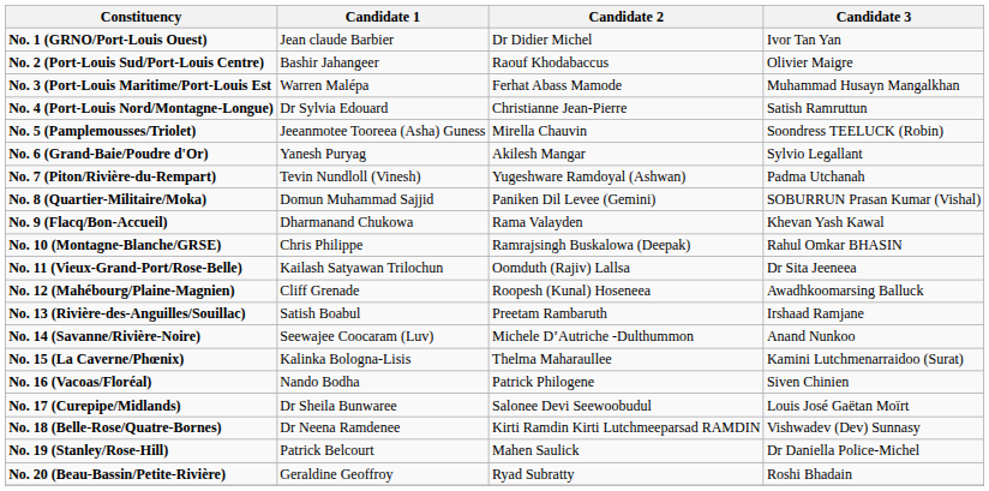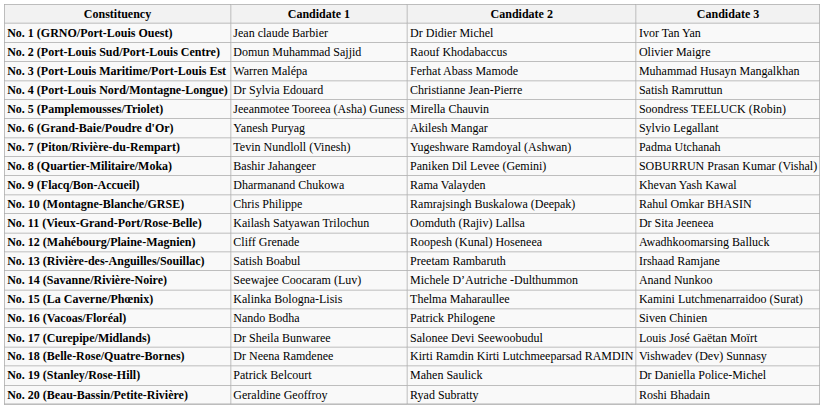 <table class="wikitable">
 <tr>
 <th><strong>Constituency</strong></th>
 <th>Candidate 1</th>
 <th>Candidate 2</th>
 <th>Candidate 3</th>
 </tr>
 <tr>
 <td><strong>No. 1 (GRNO/Port-Louis Ouest)</strong></td>
 <td>Jean claude Barbier</td>
 <td>Dr Didier Michel</td>
 <td>Ivor Tan Yan</td>
 </tr>
 <tr>
 <td><strong>No. 2 (Port-Louis Sud/Port-Louis Centre)</strong></td>
-<td>Bashir Jahangeer</td>
+<td>Domun Muhammad Sajjid</td>
 <td>Raouf Khodabaccus</td>
 <td>Olivier Maigre</td>
 </tr>
 <tr>
 <td><strong>No. 3 (Port-Louis Maritime/Port-Louis Est</strong></td>
 <td>Warren Malépa</td>
 <td>Ferhat Abass Mamode</td>
 <td>Muhammad Husayn Mangalkhan</td>
 </tr>
 <tr>
 <td><strong>No. 4 (Port-Louis Nord/Montagne-Longue)</strong></td>
 <td>Dr Sylvia Edouard</td>
 <td>Christianne Jean-Pierre</td>
 <td>Satish Ramruttun</td>
 </tr>
 <tr>
 <td><strong>No. 5 (Pamplemousses/Triolet)</strong></td>
 <td>Jeeanmotee Tooreea (Asha) Guness</td>
 <td>Mirella Chauvin</td>
 <td>Soondress TEELUCK (Robin)</td>
 </tr>
 <tr>
 <td><strong>No. 6 (Grand-Baie/Poudre d'Or)</strong></td>
 <td>Yanesh Puryag</td>
 <td>Akilesh Mangar</td>
 <td>Sylvio Legallant</td>
 </tr>
 <tr>
 <td><strong>No. 7 (Piton/Rivière-du-Rempart)</strong></td>
 <td>Tevin Nundloll (Vinesh)</td>
 <td>Yugeshware Ramdoyal (Ashwan)</td>
 <td>Padma Utchanah</td>
 </tr>
 <tr>
 <td><strong>No. 8 (Quartier-Militaire/Moka)</strong></td>
-<td>Domun Muhammad Sajjid</td>
+<td>Bashir Jahangeer</td>
 <td>Paniken Dil Levee (Gemini)</td>
 <td>SOBURRUN Prasan Kumar (Vishal)</td>
 </tr>
 <tr>
 <td><strong>No. 9 (Flacq/Bon-Accueil)</strong></td>
 <td>Dharmanand Chukowa</td>
 <td>Rama Valayden</td>
 <td>Khevan Yash Kawal</td>
 </tr>
 <tr>
 <td><strong>No. 10 (Montagne-Blanche/GRSE)</strong></td>
 <td>Chris Philippe</td>
 <td>Ramrajsingh Buskalowa (Deepak)</td>
 <td>Rahul Omkar BHASIN</td>
 </tr>
 <tr>
 <td><strong>No. 11 (Vieux-Grand-Port/Rose-Belle)</strong></td>
 <td>Kailash Satyawan Trilochun</td>
 <td>Oomduth (Rajiv) Lallsa</td>
 <td>Dr Sita Jeeneea</td>
 </tr>
 <tr>
 <td><strong>No. 12 (Mahébourg/Plaine-Magnien)</strong></td>
 <td>Cliff Grenade</td>
 <td>Roopesh (Kunal) Hoseneea</td>
 <td>Awadhkoomarsing Balluck</td>
 </tr>
 <tr>
 <td><strong>No. 13 (Rivière-des-Anguilles/Souillac)</strong></td>
 <td>Satish Boabul</td>
 <td>Preetam Rambaruth</td>
 <td>Irshaad Ramjane</td>
 </tr>
 <tr>
 <td><strong>No. 14 (Savanne/Rivière-Noire)</strong></td>
 <td>Seewajee Coocaram (Luv)</td>
 <td>Michele D’Autriche -Dulthummon</td>
 <td>Anand Nunkoo</td>
 </tr>
 <tr>
 <td><strong>No. 15 (La Caverne/Phœnix)</strong></td>
 <td>Kalinka Bologna-Lisis</td>
 <td>Thelma Maharaullee</td>
 <td>Kamini Lutchmenarraidoo (Surat)</td>
 </tr>
 <tr>
 <td><strong>No. 16 (Vacoas/Floréal)</strong></td>
 <td>Nando Bodha</td>
 <td>Patrick Philogene</td>
 <td>Siven Chinien</td>
 </tr>
 <tr>
 <td><strong>No. 17 (Curepipe/Midlands)</strong></td>
 <td>Dr Sheila Bunwaree</td>
 <td>Salonee Devi Seewoobudul</td>
 <td>Louis José Gaëtan Moïrt</td>
 </tr>
 <tr>
 <td><strong>No. 18 (Belle-Rose/Quatre-Bornes)</strong></td>
 <td>Dr Neena Ramdenee</td>
 <td>Kirti Ramdin Kirti Lutchmeeparsad RAMDIN</td>
 <td>Vishwadev (Dev) Sunnasy</td>
 </tr>
 <tr>
 <td><strong>No. 19 (Stanley/Rose-Hill)</strong></td>
 <td>Patrick Belcourt</td>
 <td>Mahen Saulick</td>
 <td>Dr Daniella Police-Michel</td>
 </tr>
 <tr>
 <td><strong>No. 20 (Beau-Bassin/Petite-Rivière)</strong></td>
 <td>Geraldine Geoffroy</td>
 <td>Ryad Subratty</td>
 <td>Roshi Bhadain</td>
 </tr>
 <tr>
 </tr>
 </table>
